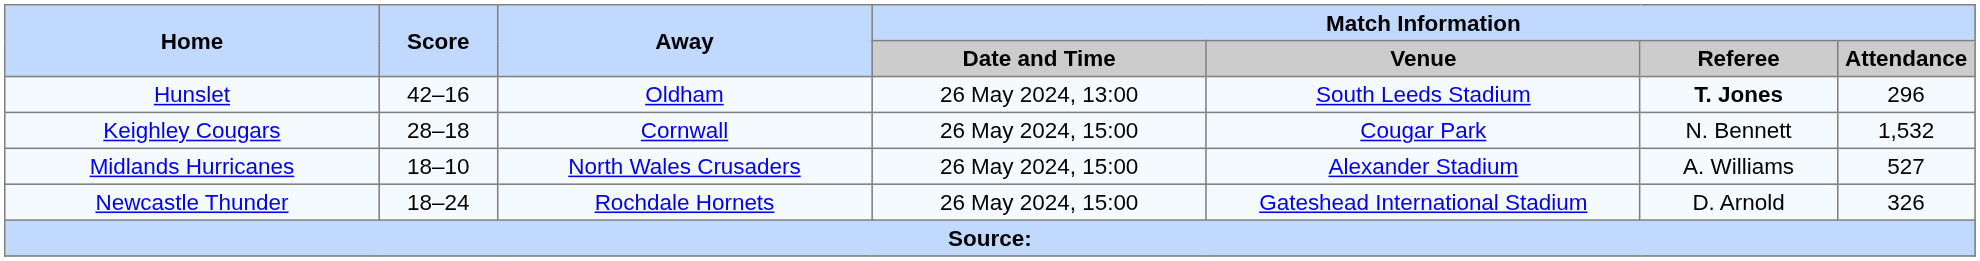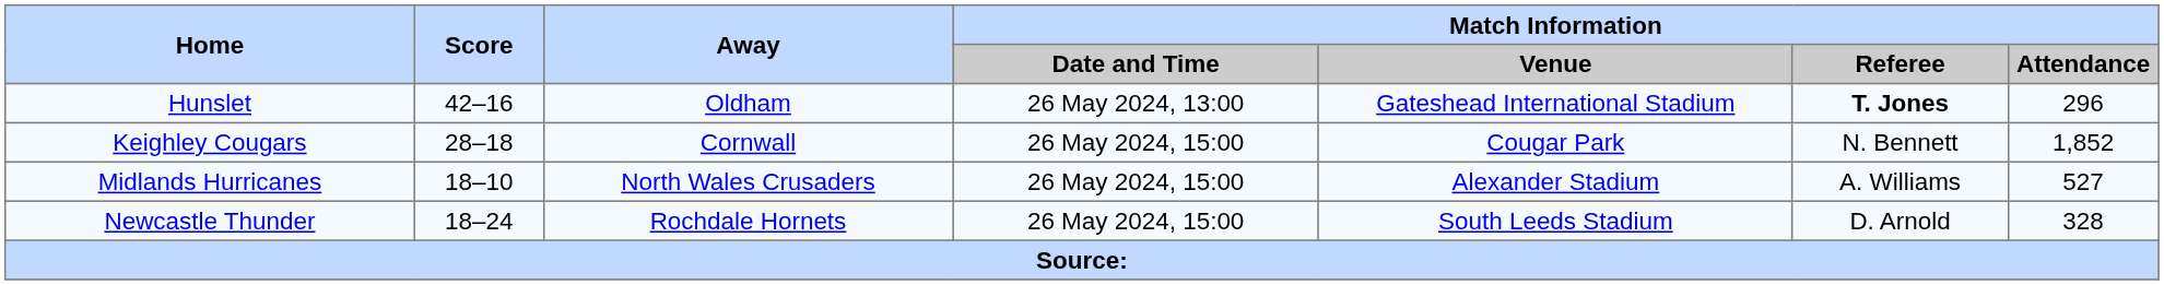 <table border=1 style="border-collapse:collapse; font-size:90%; text-align:center;" cellpadding=3 cellspacing=0 width=100%>
 <tr bgcolor=#C1D8FF>
 <th scope="col" rowspan=2 width=19%>Home</th>
 <th scope="col" rowspan=2 width=6%>Score</th>
 <th scope="col" rowspan=2 width=19%>Away</th>
 <th colspan=6>Match Information</th>
 </tr>
 <tr bgcolor=#CCCCCC>
 <th scope="col" width=17%>Date and Time</th>
 <th scope="col" width=22%>Venue</th>
 <th scope="col" width=10%>Referee</th>
 <th scope="col" width=7%>Attendance</th>
 </tr>
 <tr bgcolor=#F5FAFF>
 <td> <a href='#'>Hunslet</a></td>
 <td>42–16</td>
 <td> <a href='#'>Oldham</a></td>
 <td>26 May 2024, 13:00</td>
-<td><a href='#'>South Leeds Stadium</a></td>
+<td><a href='#'>Gateshead International Stadium</a></td>
 <td><strong>T. Jones</strong></td>
 <td>296</td>
 </tr>
 <tr bgcolor=#F5FAFF>
 <td> <a href='#'>Keighley Cougars</a></td>
 <td>28–18</td>
 <td> <a href='#'>Cornwall</a></td>
 <td>26 May 2024, 15:00</td>
 <td><a href='#'>Cougar Park</a></td>
 <td>N. Bennett</td>
-<td>1,532</td>
+<td>1,852</td>
 </tr>
 <tr bgcolor=#F5FAFF>
 <td> <a href='#'>Midlands Hurricanes</a></td>
 <td>18–10</td>
 <td>  <a href='#'>North Wales Crusaders</a></td>
 <td>26 May 2024, 15:00</td>
 <td><a href='#'>Alexander Stadium</a></td>
 <td>A. Williams</td>
 <td>527</td>
 </tr>
 <tr bgcolor=#F5FAFF>
 <td> <a href='#'>Newcastle Thunder</a></td>
 <td>18–24</td>
 <td> <a href='#'>Rochdale Hornets</a></td>
 <td>26 May 2024, 15:00</td>
-<td><a href='#'>Gateshead International Stadium</a></td>
+<td><a href='#'>South Leeds Stadium</a></td>
 <td>D. Arnold</td>
-<td>326</td>
+<td>328</td>
 </tr>
 <tr style="background:#c1d8ff;">
 <th colspan=7>Source:</th>
 </tr>
 </table>
